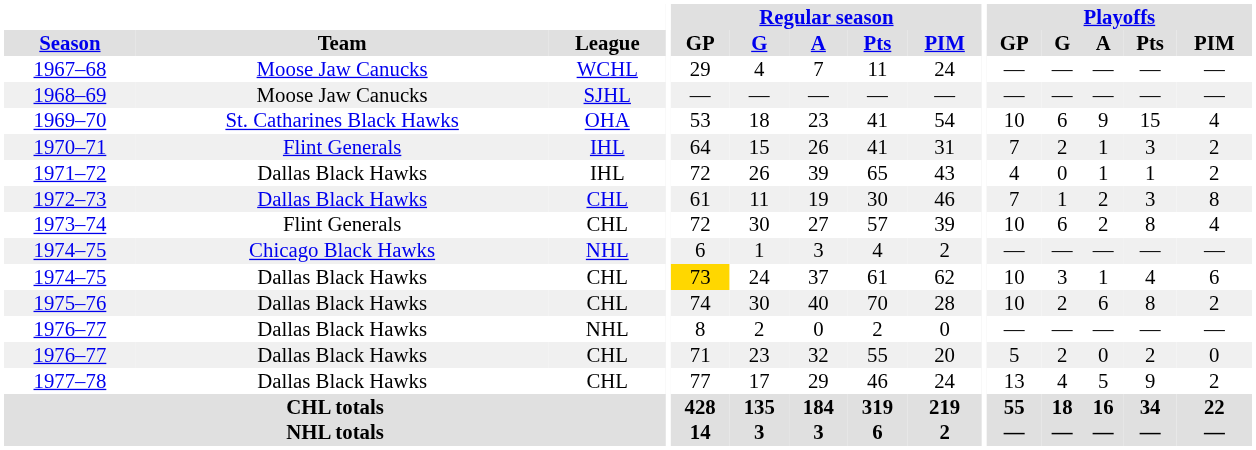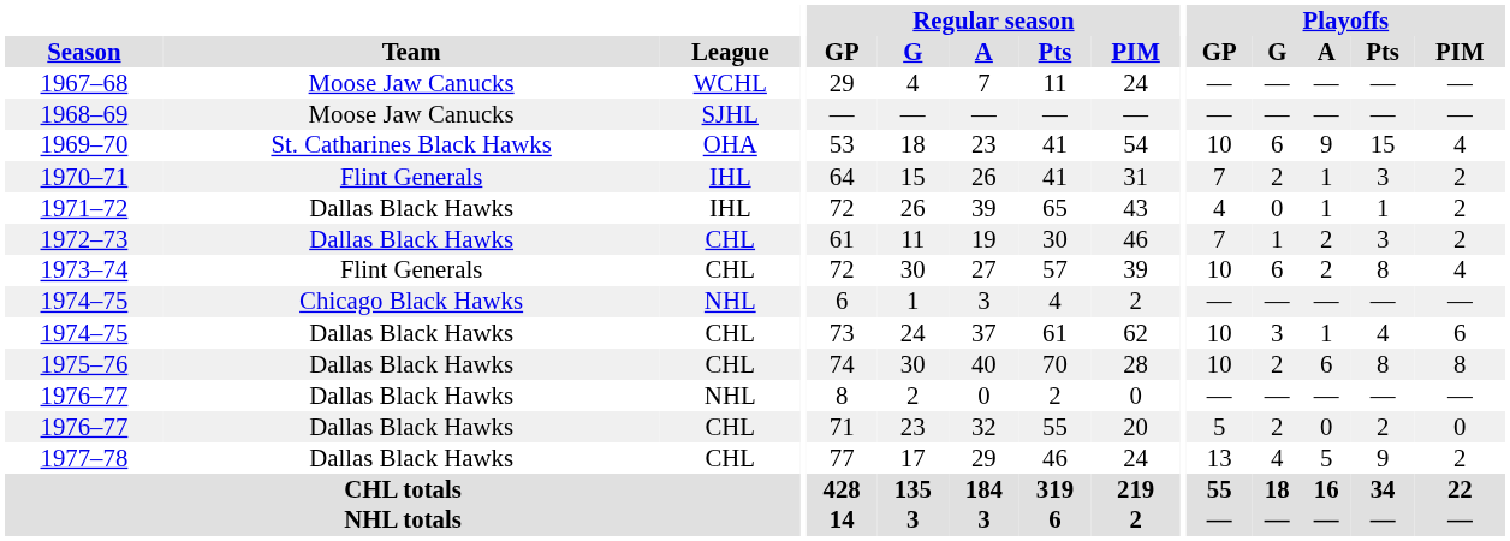 <table border="0" cellpadding="1" cellspacing="0" style="text-align:center; width:60em">
 <tr bgcolor="#e0e0e0">
 <th colspan="3" bgcolor="#ffffff"></th>
 <th rowspan="100" bgcolor="#ffffff"></th>
 <th colspan="5"><a href='#'>Regular season</a></th>
 <th rowspan="100" bgcolor="#ffffff"></th>
 <th colspan="5"><a href='#'>Playoffs</a></th>
 </tr>
 <tr bgcolor="#e0e0e0">
 <th><a href='#'>Season</a></th>
 <th>Team</th>
 <th>League</th>
 <th>GP</th>
 <th><a href='#'>G</a></th>
 <th><a href='#'>A</a></th>
 <th><a href='#'>Pts</a></th>
 <th><a href='#'>PIM</a></th>
 <th>GP</th>
 <th>G</th>
 <th>A</th>
 <th>Pts</th>
 <th>PIM</th>
 </tr>
 <tr>
 <td><a href='#'>1967–68</a></td>
 <td><a href='#'>Moose Jaw Canucks</a></td>
 <td><a href='#'>WCHL</a></td>
 <td>29</td>
 <td>4</td>
 <td>7</td>
 <td>11</td>
 <td>24</td>
 <td>—</td>
 <td>—</td>
 <td>—</td>
 <td>—</td>
 <td>—</td>
 </tr>
 <tr bgcolor="#f0f0f0">
 <td><a href='#'>1968–69</a></td>
 <td>Moose Jaw Canucks</td>
 <td><a href='#'>SJHL</a></td>
 <td>—</td>
 <td>—</td>
 <td>—</td>
 <td>—</td>
 <td>—</td>
 <td>—</td>
 <td>—</td>
 <td>—</td>
 <td>—</td>
 <td>—</td>
 </tr>
 <tr>
 <td><a href='#'>1969–70</a></td>
 <td><a href='#'>St. Catharines Black Hawks</a></td>
 <td><a href='#'>OHA</a></td>
 <td>53</td>
 <td>18</td>
 <td>23</td>
 <td>41</td>
 <td>54</td>
 <td>10</td>
 <td>6</td>
 <td>9</td>
 <td>15</td>
 <td>4</td>
 </tr>
 <tr bgcolor="#f0f0f0">
 <td><a href='#'>1970–71</a></td>
 <td><a href='#'>Flint Generals</a></td>
 <td><a href='#'>IHL</a></td>
 <td>64</td>
 <td>15</td>
 <td>26</td>
 <td>41</td>
 <td>31</td>
 <td>7</td>
 <td>2</td>
 <td>1</td>
 <td>3</td>
 <td>2</td>
 </tr>
 <tr>
 <td><a href='#'>1971–72</a></td>
 <td>Dallas Black Hawks</td>
 <td>IHL</td>
 <td>72</td>
 <td>26</td>
 <td>39</td>
 <td>65</td>
 <td>43</td>
 <td>4</td>
 <td>0</td>
 <td>1</td>
 <td>1</td>
 <td>2</td>
 </tr>
 <tr bgcolor="#f0f0f0">
 <td><a href='#'>1972–73</a></td>
 <td><a href='#'>Dallas Black Hawks</a></td>
 <td><a href='#'>CHL</a></td>
 <td>61</td>
 <td>11</td>
 <td>19</td>
 <td>30</td>
 <td>46</td>
 <td>7</td>
 <td>1</td>
 <td>2</td>
 <td>3</td>
-<td>8</td>
+<td>2</td>
 </tr>
 <tr>
 <td><a href='#'>1973–74</a></td>
 <td>Flint Generals</td>
 <td>CHL</td>
 <td>72</td>
 <td>30</td>
 <td>27</td>
 <td>57</td>
 <td>39</td>
 <td>10</td>
 <td>6</td>
 <td>2</td>
 <td>8</td>
 <td>4</td>
 </tr>
 <tr bgcolor="#f0f0f0">
 <td><a href='#'>1974–75</a></td>
 <td><a href='#'>Chicago Black Hawks</a></td>
 <td><a href='#'>NHL</a></td>
 <td>6</td>
 <td>1</td>
 <td>3</td>
 <td>4</td>
 <td>2</td>
 <td>—</td>
 <td>—</td>
 <td>—</td>
 <td>—</td>
 <td>—</td>
 </tr>
 <tr>
 <td><a href='#'>1974–75</a></td>
 <td>Dallas Black Hawks</td>
 <td>CHL</td>
-<td style="background: gold;">73</td>
+<td>73</td>
 <td>24</td>
 <td>37</td>
 <td>61</td>
 <td>62</td>
 <td>10</td>
 <td>3</td>
 <td>1</td>
 <td>4</td>
 <td>6</td>
 </tr>
 <tr bgcolor="#f0f0f0">
 <td><a href='#'>1975–76</a></td>
 <td>Dallas Black Hawks</td>
 <td>CHL</td>
 <td>74</td>
 <td>30</td>
 <td>40</td>
 <td>70</td>
 <td>28</td>
 <td>10</td>
 <td>2</td>
 <td>6</td>
 <td>8</td>
-<td>2</td>
+<td>8</td>
 </tr>
 <tr>
 <td><a href='#'>1976–77</a></td>
 <td>Dallas Black Hawks</td>
 <td>NHL</td>
 <td>8</td>
 <td>2</td>
 <td>0</td>
 <td>2</td>
 <td>0</td>
 <td>—</td>
 <td>—</td>
 <td>—</td>
 <td>—</td>
 <td>—</td>
 </tr>
 <tr bgcolor="#f0f0f0">
 <td><a href='#'>1976–77</a></td>
 <td>Dallas Black Hawks</td>
 <td>CHL</td>
 <td>71</td>
 <td>23</td>
 <td>32</td>
 <td>55</td>
 <td>20</td>
 <td>5</td>
 <td>2</td>
 <td>0</td>
 <td>2</td>
 <td>0</td>
 </tr>
 <tr>
 <td><a href='#'>1977–78</a></td>
 <td>Dallas Black Hawks</td>
 <td>CHL</td>
 <td>77</td>
 <td>17</td>
 <td>29</td>
 <td>46</td>
 <td>24</td>
 <td>13</td>
 <td>4</td>
 <td>5</td>
 <td>9</td>
 <td>2</td>
 </tr>
 <tr bgcolor="#e0e0e0">
 <th colspan="3">CHL totals</th>
 <th>428</th>
 <th>135</th>
 <th>184</th>
 <th>319</th>
 <th>219</th>
 <th>55</th>
 <th>18</th>
 <th>16</th>
 <th>34</th>
 <th>22</th>
 </tr>
 <tr bgcolor="#e0e0e0">
 <th colspan="3">NHL totals</th>
 <th>14</th>
 <th>3</th>
 <th>3</th>
 <th>6</th>
 <th>2</th>
 <th>—</th>
 <th>—</th>
 <th>—</th>
 <th>—</th>
 <th>—</th>
 </tr>
 </table>
